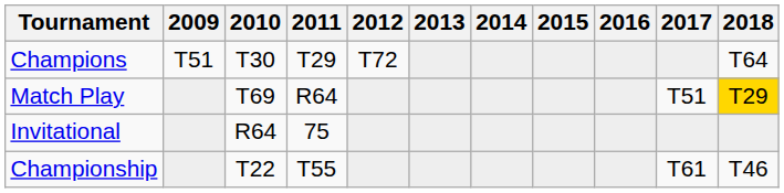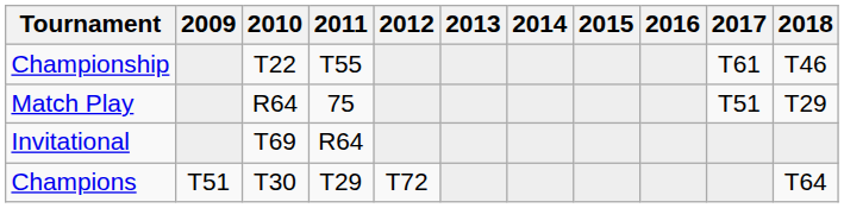 <table class="wikitable" style="text-align:center;">
 <tr>
 <th>Tournament</th>
 <th>2009</th>
 <th>2010</th>
 <th>2011</th>
 <th>2012</th>
 <th>2013</th>
 <th>2014</th>
 <th>2015</th>
 <th>2016</th>
 <th>2017</th>
 <th>2018</th>
 </tr>
 <tr>
+<td align="left"><a href='#'>Championship</a></td>
+<td style="background:#eeeeee;"></td>
+<td>T22</td>
+<td>T55</td>
+<td style="background:#eeeeee;"></td>
+<td style="background:#eeeeee;"></td>
+<td style="background:#eeeeee;"></td>
+<td style="background:#eeeeee;"></td>
+<td style="background:#eeeeee;"></td>
+<td>T61</td>
+<td>T46</td>
+</tr>
+<tr>
+<td align="left"><a href='#'>Match Play</a></td>
+<td style="background:#eeeeee;"></td>
+<td>R64</td>
+<td>75</td>
+<td style="background:#eeeeee;"></td>
+<td style="background:#eeeeee;"></td>
+<td style="background:#eeeeee;"></td>
+<td style="background:#eeeeee;"></td>
+<td style="background:#eeeeee;"></td>
+<td>T51</td>
+<td>T29</td>
+</tr>
+<tr>
+<td align="left"><a href='#'>Invitational</a></td>
+<td style="background:#eeeeee;"></td>
+<td>T69</td>
+<td>R64</td>
+<td style="background:#eeeeee;"></td>
+<td style="background:#eeeeee;"></td>
+<td style="background:#eeeeee;"></td>
+<td style="background:#eeeeee;"></td>
+<td style="background:#eeeeee;"></td>
+<td style="background:#eeeeee;"></td>
+<td style="background:#eeeeee;"></td>
+</tr>
+<tr>
 <td align="left"><a href='#'>Champions</a></td>
 <td>T51</td>
 <td>T30</td>
 <td>T29</td>
 <td>T72</td>
 <td style="background:#eeeeee;"></td>
 <td style="background:#eeeeee;"></td>
 <td style="background:#eeeeee;"></td>
 <td style="background:#eeeeee;"></td>
 <td style="background:#eeeeee;"></td>
 <td>T64</td>
 </tr>
-<tr>
-<td align="left"><a href='#'>Match Play</a></td>
-<td style="background:#eeeeee;"></td>
-<td>T69</td>
-<td>R64</td>
-<td style="background:#eeeeee;"></td>
-<td style="background:#eeeeee;"></td>
-<td style="background:#eeeeee;"></td>
-<td style="background:#eeeeee;"></td>
-<td style="background:#eeeeee;"></td>
-<td>T51</td>
-<td style="background: gold;">T29</td>
-</tr>
-<tr>
-<td align="left"><a href='#'>Invitational</a></td>
-<td style="background:#eeeeee;"></td>
-<td>R64</td>
-<td>75</td>
-<td style="background:#eeeeee;"></td>
-<td style="background:#eeeeee;"></td>
-<td style="background:#eeeeee;"></td>
-<td style="background:#eeeeee;"></td>
-<td style="background:#eeeeee;"></td>
-<td style="background:#eeeeee;"></td>
-<td style="background:#eeeeee;"></td>
-</tr>
-<tr>
-<td align="left"><a href='#'>Championship</a></td>
-<td style="background:#eeeeee;"></td>
-<td>T22</td>
-<td>T55</td>
-<td style="background:#eeeeee;"></td>
-<td style="background:#eeeeee;"></td>
-<td style="background:#eeeeee;"></td>
-<td style="background:#eeeeee;"></td>
-<td style="background:#eeeeee;"></td>
-<td>T61</td>
-<td>T46</td>
-</tr>
 </table>
